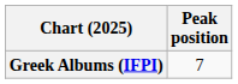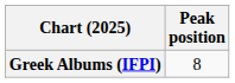 <table class="wikitable sortable plainrowheaders" style="text-align:center";>
 <tr>
 <th>Chart (2025)</th>
 <th>Peak<br>position</th>
 </tr>
 <tr>
 <th scope="row">Greek Albums (<a href='#'>IFPI</a>)</th>
-<td>7</td>
+<td>8</td>
 </tr>
 </table>
